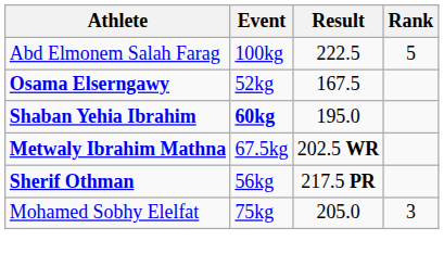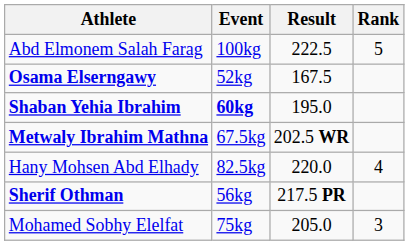 <table class=wikitable style="font-size:90%">
 <tr>
 <th>Athlete</th>
 <th>Event</th>
 <th>Result</th>
 <th>Rank</th>
 </tr>
 <tr>
 <td><a href='#'>Abd Elmonem Salah Farag</a></td>
 <td><a href='#'>100kg</a></td>
 <td style="text-align:center;">222.5</td>
 <td style="text-align:center;">5</td>
 </tr>
 <tr>
 <td><strong><a href='#'>Osama Elserngawy</a></strong></td>
 <td><a href='#'>52kg</a></td>
 <td style="text-align:center;">167.5</td>
 <td style="text-align:center;"></td>
 </tr>
 <tr>
 <td><strong><a href='#'>Shaban Yehia Ibrahim</a></strong></td>
 <td><strong><a href='#'>60kg</a></strong></td>
 <td style="text-align:center;">195.0</td>
 <td style="text-align:center;"></td>
 </tr>
 <tr>
 <td><strong><a href='#'>Metwaly Ibrahim Mathna</a></strong></td>
 <td><a href='#'>67.5kg</a></td>
 <td style="text-align:center;">202.5 <strong>WR</strong></td>
 <td style="text-align:center;"></td>
 </tr>
 <tr>
+<td><a href='#'>Hany Mohsen Abd Elhady</a></td>
+<td><a href='#'>82.5kg</a></td>
+<td style="text-align:center;">220.0</td>
+<td style="text-align:center;">4</td>
+</tr>
+<tr>
 <td><strong><a href='#'>Sherif Othman</a></strong></td>
 <td><a href='#'>56kg</a></td>
 <td style="text-align:center;">217.5 <strong>PR</strong></td>
 <td style="text-align:center;"></td>
 </tr>
 <tr>
 <td><a href='#'>Mohamed Sobhy Elelfat</a></td>
 <td><a href='#'>75kg</a></td>
 <td style="text-align:center;">205.0</td>
 <td style="text-align:center;">3</td>
 </tr>
 </table>
